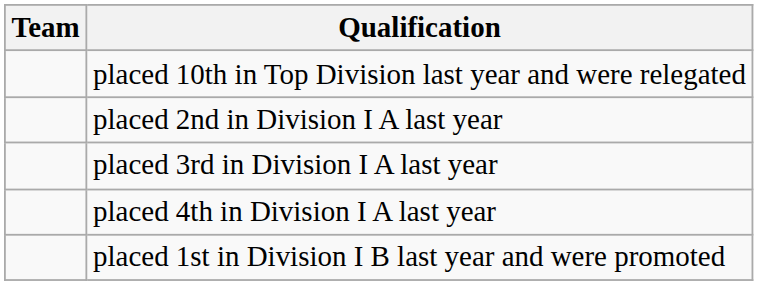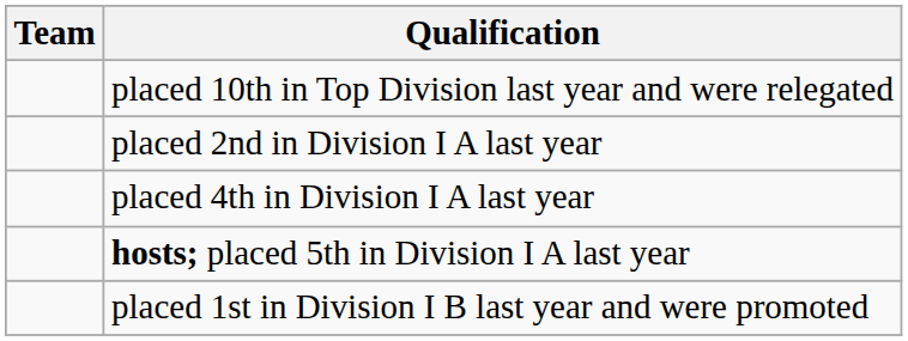 <table class="wikitable">
 <tr>
 <th>Team</th>
 <th>Qualification</th>
 </tr>
 <tr>
 <td></td>
 <td>placed 10th in Top Division last year and were relegated</td>
 </tr>
 <tr>
 <td></td>
 <td>placed 2nd in Division I A last year</td>
 </tr>
 <tr>
 <td></td>
-<td>placed 3rd in Division I A last year</td>
+<td>placed 4th in Division I A last year</td>
 </tr>
 <tr>
 <td></td>
-<td>placed 4th in Division I A last year</td>
+<td><strong>hosts;</strong> placed 5th in Division I A last year</td>
 </tr>
 <tr>
 <td></td>
 <td>placed 1st in Division I B last year and were promoted</td>
 </tr>
 </table>
